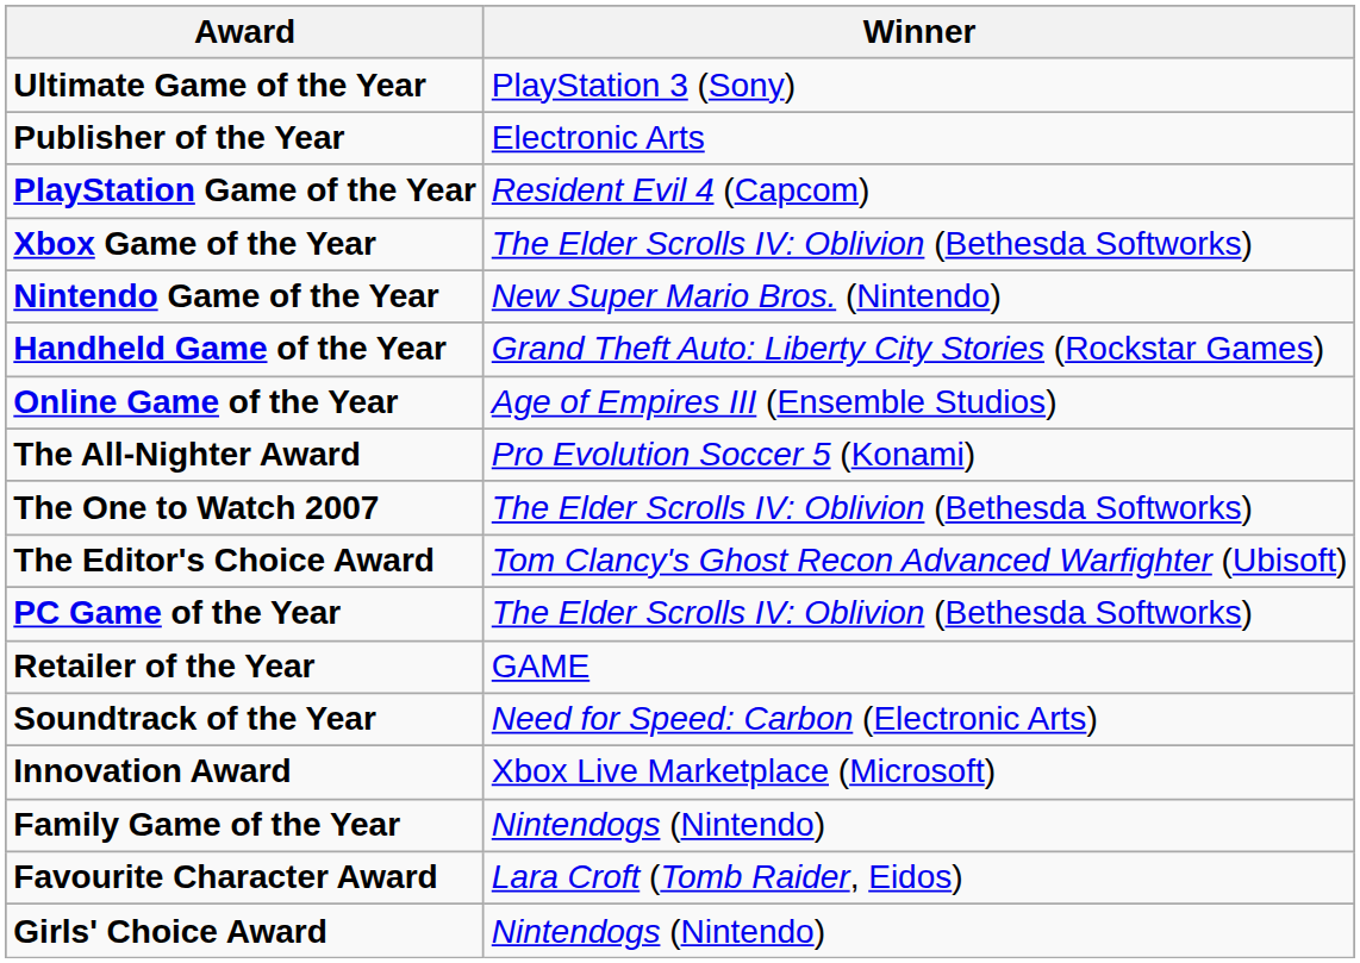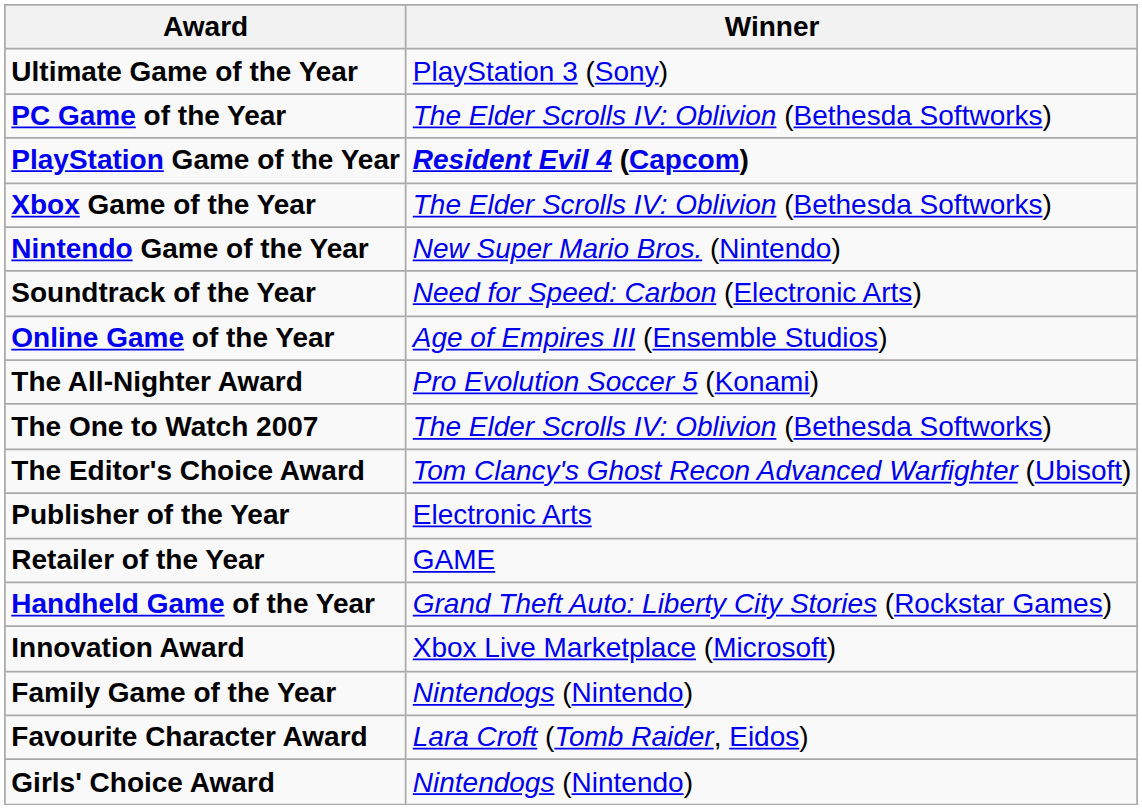 <table class="wikitable">
 <tr>
 <th><strong>Award</strong></th>
 <th><strong>Winner</strong></th>
 </tr>
 <tr>
 <td><strong>Ultimate Game of the Year</strong></td>
 <td><a href='#'>PlayStation 3</a> (<a href='#'>Sony</a>)</td>
 </tr>
 <tr>
-<td><strong>Publisher of the Year</strong></td>
-<td><a href='#'>Electronic Arts</a></td>
+<td><strong><a href='#'>PC Game</a> of the Year</strong></td>
+<td><em><a href='#'>The Elder Scrolls IV: Oblivion</a></em> (<a href='#'>Bethesda Softworks</a>)</td>
 </tr>
 <tr>
 <td><strong><a href='#'>PlayStation</a> Game of the Year</strong></td>
-<td><em><a href='#'>Resident Evil 4</a></em> (<a href='#'>Capcom</a>)</td>
+<td><strong><em><a href='#'>Resident Evil 4</a></em> (<a href='#'>Capcom</a>)</strong></td>
 </tr>
 <tr>
 <td><strong><a href='#'>Xbox</a> Game of the Year</strong></td>
 <td><em><a href='#'>The Elder Scrolls IV: Oblivion</a></em> (<a href='#'>Bethesda Softworks</a>)</td>
 </tr>
 <tr>
 <td><strong><a href='#'>Nintendo</a> Game of the Year</strong></td>
 <td><em><a href='#'>New Super Mario Bros.</a></em> (<a href='#'>Nintendo</a>)</td>
 </tr>
 <tr>
-<td><strong><a href='#'>Handheld Game</a> of the Year</strong></td>
-<td><em><a href='#'>Grand Theft Auto: Liberty City Stories</a></em> (<a href='#'>Rockstar Games</a>)</td>
+<td><strong>Soundtrack of the Year</strong></td>
+<td><em><a href='#'>Need for Speed: Carbon</a></em> (<a href='#'>Electronic Arts</a>)</td>
 </tr>
 <tr>
 <td><strong><a href='#'>Online Game</a> of the Year</strong></td>
 <td><em><a href='#'>Age of Empires III</a></em> (<a href='#'>Ensemble Studios</a>)</td>
 </tr>
 <tr>
 <td><strong>The All-Nighter Award</strong></td>
 <td><em><a href='#'>Pro Evolution Soccer 5</a></em> (<a href='#'>Konami</a>)</td>
 </tr>
 <tr>
 <td><strong>The One to Watch 2007</strong></td>
 <td><em><a href='#'>The Elder Scrolls IV: Oblivion</a></em> (<a href='#'>Bethesda Softworks</a>)</td>
 </tr>
 <tr>
 <td><strong>The Editor's Choice Award</strong></td>
 <td><em><a href='#'>Tom Clancy's Ghost Recon Advanced Warfighter</a></em> (<a href='#'>Ubisoft</a>)</td>
 </tr>
 <tr>
-<td><strong><a href='#'>PC Game</a> of the Year</strong></td>
-<td><em><a href='#'>The Elder Scrolls IV: Oblivion</a></em> (<a href='#'>Bethesda Softworks</a>)</td>
+<td><strong>Publisher of the Year</strong></td>
+<td><a href='#'>Electronic Arts</a></td>
 </tr>
 <tr>
 <td><strong>Retailer of the Year</strong></td>
 <td><a href='#'>GAME</a></td>
 </tr>
 <tr>
-<td><strong>Soundtrack of the Year</strong></td>
-<td><em><a href='#'>Need for Speed: Carbon</a></em> (<a href='#'>Electronic Arts</a>)</td>
+<td><strong><a href='#'>Handheld Game</a> of the Year</strong></td>
+<td><em><a href='#'>Grand Theft Auto: Liberty City Stories</a></em> (<a href='#'>Rockstar Games</a>)</td>
 </tr>
 <tr>
 <td><strong>Innovation Award</strong></td>
 <td><a href='#'>Xbox Live Marketplace</a> (<a href='#'>Microsoft</a>)</td>
 </tr>
 <tr>
 <td><strong>Family Game of the Year</strong></td>
 <td><em><a href='#'>Nintendogs</a></em> (<a href='#'>Nintendo</a>)</td>
 </tr>
 <tr>
 <td><strong>Favourite Character Award</strong></td>
 <td><em><a href='#'>Lara Croft</a></em> (<em><a href='#'>Tomb Raider</a></em>, <a href='#'>Eidos</a>)</td>
 </tr>
 <tr>
 <td><strong>Girls' Choice Award</strong></td>
 <td><em><a href='#'>Nintendogs</a></em> (<a href='#'>Nintendo</a>)</td>
 </tr>
 </table>
